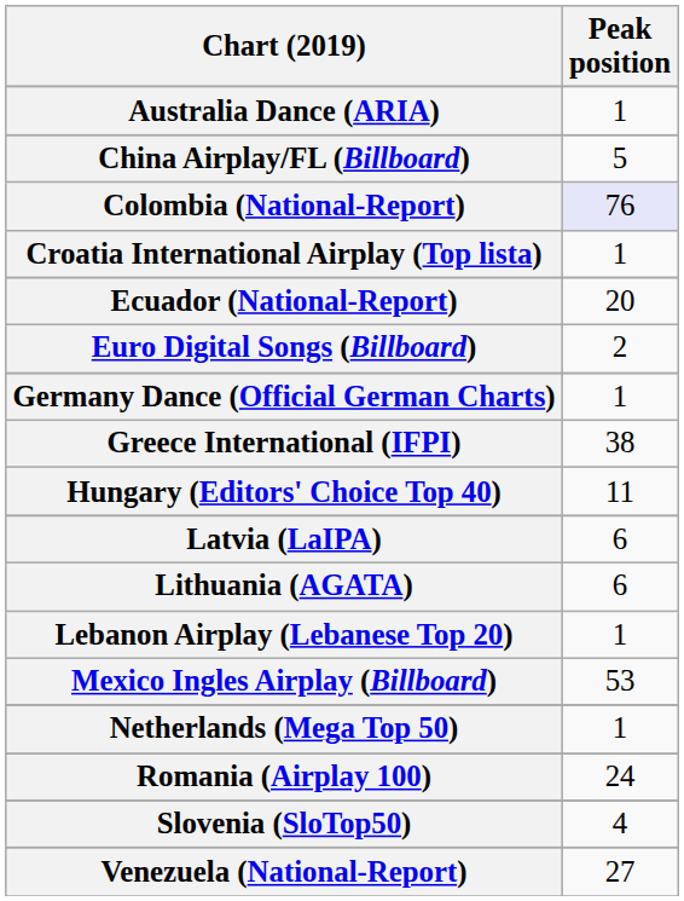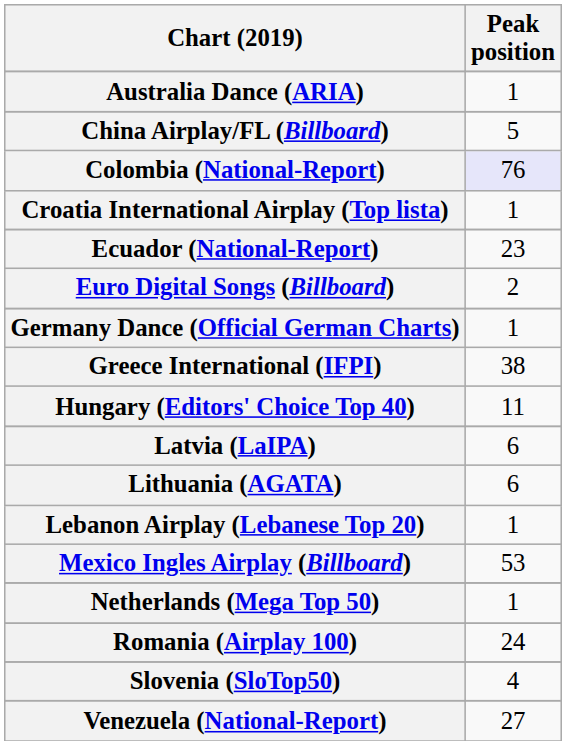 <table class="wikitable sortable plainrowheaders" style="text-align:center">
 <tr>
 <th scope="col">Chart (2019)</th>
 <th scope="col">Peak<br>position</th>
 </tr>
 <tr>
 </tr>
 <tr>
 <th scope="row">Australia Dance (<a href='#'>ARIA</a>)</th>
 <td>1</td>
 </tr>
 <tr>
 </tr>
 <tr>
 </tr>
 <tr>
 </tr>
 <tr>
 </tr>
 <tr>
 </tr>
 <tr>
 </tr>
 <tr>
 </tr>
 <tr>
 <th scope="row">China Airplay/FL (<em><a href='#'>Billboard</a></em>)</th>
 <td>5</td>
 </tr>
 <tr>
 <th scope="row">Colombia (<a href='#'>National-Report</a>)</th>
 <td style="background: lavender;">76</td>
 </tr>
 <tr>
 <th scope="row">Croatia International Airplay (<a href='#'>Top lista</a>)</th>
 <td>1</td>
 </tr>
 <tr>
 </tr>
 <tr>
 </tr>
 <tr>
 </tr>
 <tr>
 <th scope="row">Ecuador (<a href='#'>National-Report</a>)</th>
-<td>20</td>
+<td>23</td>
 </tr>
 <tr>
 <th scope="row"><a href='#'>Euro Digital Songs</a> (<em><a href='#'>Billboard</a></em>)</th>
 <td>2</td>
 </tr>
 <tr>
 </tr>
 <tr>
 </tr>
 <tr>
 </tr>
 <tr>
 <th scope="row">Germany Dance (<a href='#'>Official German Charts</a>)</th>
 <td>1</td>
 </tr>
 <tr>
 <th scope="row">Greece International (<a href='#'>IFPI</a>)</th>
 <td>38</td>
 </tr>
 <tr>
 <th scope="row">Hungary (<a href='#'>Editors' Choice Top 40</a>)</th>
 <td>11</td>
 </tr>
 <tr>
 </tr>
 <tr>
 </tr>
 <tr>
 </tr>
 <tr>
 </tr>
 <tr>
 </tr>
 <tr>
 <th scope="row">Latvia (<a href='#'>LaIPA</a>)</th>
 <td>6</td>
 </tr>
 <tr>
 <th scope="row">Lithuania (<a href='#'>AGATA</a>)</th>
 <td>6</td>
 </tr>
 <tr>
 <th scope="row">Lebanon Airplay (<a href='#'>Lebanese Top 20</a>)</th>
 <td>1</td>
 </tr>
 <tr>
 <th scope="row"><a href='#'>Mexico Ingles Airplay</a> (<em><a href='#'>Billboard</a></em>)</th>
 <td>53</td>
 </tr>
 <tr>
 </tr>
 <tr>
 <th scope="row">Netherlands (<a href='#'>Mega Top 50</a>)</th>
 <td>1</td>
 </tr>
 <tr>
 </tr>
 <tr>
 </tr>
 <tr>
 </tr>
 <tr>
 </tr>
 <tr>
 </tr>
 <tr>
 <th scope="row">Romania (<a href='#'>Airplay 100</a>)</th>
 <td>24</td>
 </tr>
 <tr>
 </tr>
 <tr>
 </tr>
 <tr>
 </tr>
 <tr>
 <th scope="row">Slovenia (<a href='#'>SloTop50</a>)</th>
 <td>4</td>
 </tr>
 <tr>
 </tr>
 <tr>
 </tr>
 <tr>
 </tr>
 <tr>
 </tr>
 <tr>
 </tr>
 <tr>
 </tr>
 <tr>
 </tr>
 <tr>
 </tr>
 <tr>
 <th scope="row">Venezuela (<a href='#'>National-Report</a>)</th>
 <td>27</td>
 </tr>
 </table>
